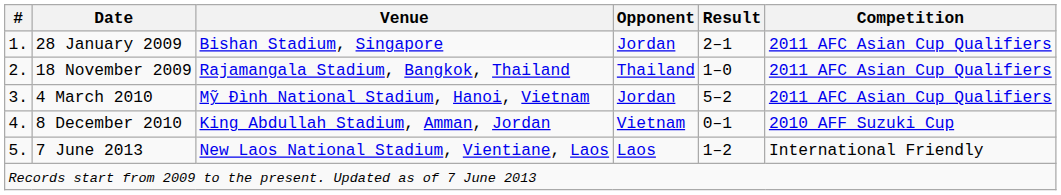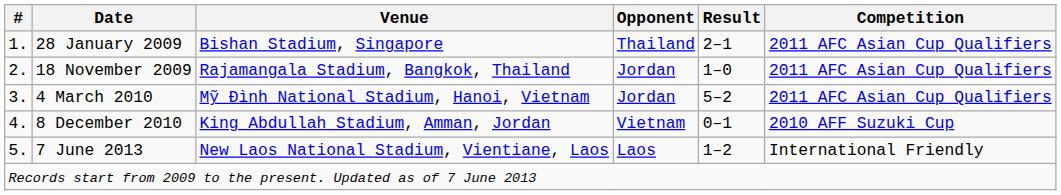 <table class="wikitable">
 <tr>
 <th>#</th>
 <th>Date</th>
 <th>Venue</th>
 <th>Opponent</th>
 <th>Result</th>
 <th>Competition</th>
 </tr>
 <tr>
 <td>1.</td>
 <td>28 January 2009</td>
 <td><a href='#'>Bishan Stadium</a>, <a href='#'>Singapore</a></td>
-<td> <a href='#'>Jordan</a></td>
+<td> <a href='#'>Thailand</a></td>
 <td>2–1</td>
 <td><a href='#'>2011 AFC Asian Cup Qualifiers</a></td>
 </tr>
 <tr>
 <td>2.</td>
 <td>18 November 2009</td>
 <td><a href='#'>Rajamangala Stadium</a>, <a href='#'>Bangkok</a>, <a href='#'>Thailand</a></td>
-<td> <a href='#'>Thailand</a></td>
+<td> <a href='#'>Jordan</a></td>
 <td>1–0</td>
 <td><a href='#'>2011 AFC Asian Cup Qualifiers</a></td>
 </tr>
 <tr>
 <td>3.</td>
 <td>4 March 2010</td>
 <td><a href='#'>Mỹ Đình National Stadium</a>, <a href='#'>Hanoi</a>, <a href='#'>Vietnam</a></td>
 <td> <a href='#'>Jordan</a></td>
 <td>5–2</td>
 <td><a href='#'>2011 AFC Asian Cup Qualifiers</a></td>
 </tr>
 <tr>
 <td>4.</td>
 <td>8 December 2010</td>
 <td><a href='#'>King Abdullah Stadium</a>, <a href='#'>Amman</a>, <a href='#'>Jordan</a></td>
 <td> <a href='#'>Vietnam</a></td>
 <td>0–1</td>
 <td><a href='#'>2010 AFF Suzuki Cup</a></td>
 </tr>
 <tr>
 <td>5.</td>
 <td>7 June 2013</td>
 <td><a href='#'>New Laos National Stadium</a>, <a href='#'>Vientiane</a>, <a href='#'>Laos</a></td>
 <td> <a href='#'>Laos</a></td>
 <td>1–2</td>
 <td>International Friendly</td>
 </tr>
 <tr>
 <td colspan="12"><small><em>Records start from 2009 to the present. Updated as of 7 June 2013</em></small></td>
 </tr>
 </table>
